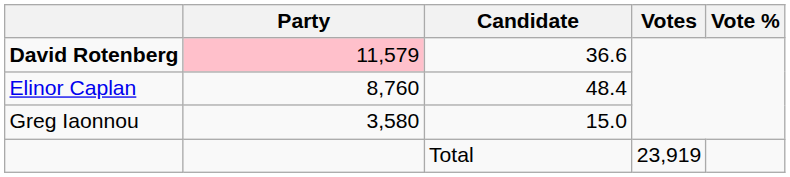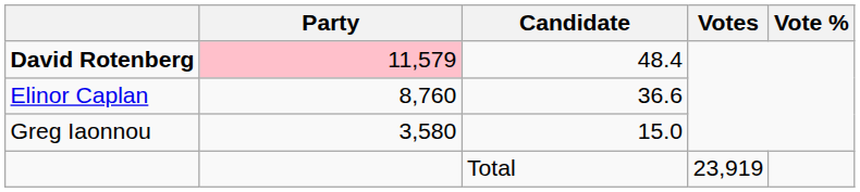 <table class="wikitable">
 <tr>
 <th></th>
 <th scope="col" width="175">Party</th>
 <th scope="col" width="150">Candidate</th>
 <th>Votes</th>
 <th>Vote %</th>
 </tr>
 <tr>
 <td><strong>David Rotenberg</strong></td>
 <td align=right style="background: pink;">11,579</td>
-<td align=right>36.6</td>
+<td align=right>48.4</td>
 </tr>
 <tr>
 <td><a href='#'>Elinor Caplan</a></td>
 <td align=right>8,760</td>
-<td align=right>48.4</td>
+<td align=right>36.6</td>
 </tr>
 <tr>
 <td>Greg Iaonnou</td>
 <td align=right>3,580</td>
 <td align=right>15.0</td>
 </tr>
 <tr |>
 <td></td>
 <td></td>
 <td>Total</td>
 <td align=right>23,919</td>
 <td></td>
 </tr>
 </table>
